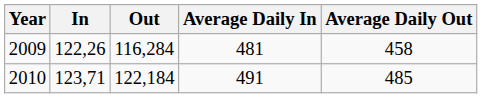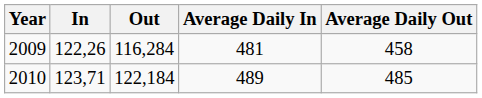 <table class="wikitable" style="text-align:center">
 <tr>
 <th>Year</th>
 <th>In</th>
 <th>Out</th>
 <th>Average Daily In</th>
 <th>Average Daily Out</th>
 </tr>
 <tr>
 <td>2009</td>
 <td>122,26</td>
 <td>116,284</td>
 <td>481</td>
 <td>458</td>
 </tr>
 <tr>
 <td>2010</td>
 <td>123,71</td>
 <td>122,184</td>
-<td>491</td>
+<td>489</td>
 <td>485</td>
 </tr>
 </table>
